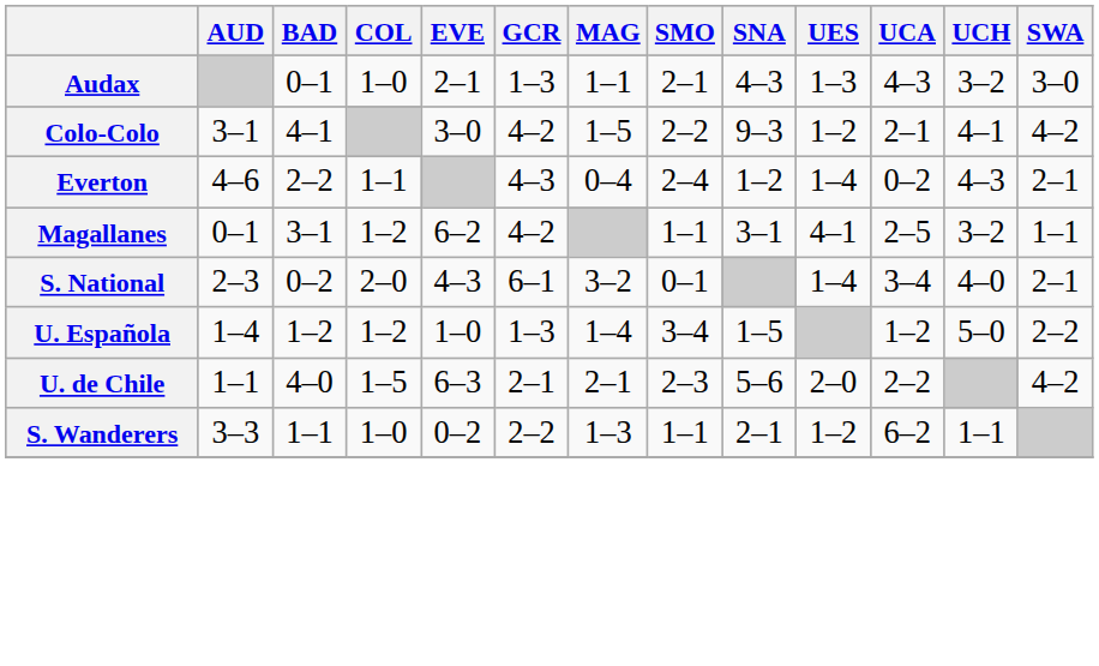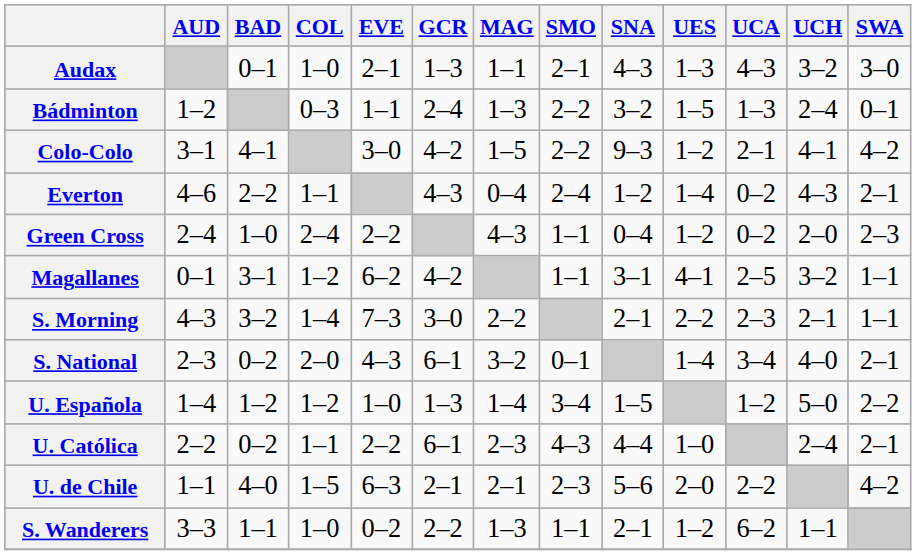 <table class="wikitable" style="text-align:center">
 <tr>
 <th width="90"> </th>
 <th width="30"><small><a href='#'>AUD</a></small></th>
 <th width="30"><small><a href='#'>BAD</a></small></th>
 <th width="30"><small><a href='#'>COL</a></small></th>
 <th width="30"><small><a href='#'>EVE</a></small></th>
 <th width="30"><small><a href='#'>GCR</a></small></th>
 <th width="30"><small><a href='#'>MAG</a></small></th>
 <th width="30"><small><a href='#'>SMO</a></small></th>
 <th width="30"><small><a href='#'>SNA</a></small></th>
 <th width="30"><small><a href='#'>UES</a></small></th>
 <th width="30"><small><a href='#'>UCA</a></small></th>
 <th width="30"><small><a href='#'>UCH</a></small></th>
 <th width="30"><small><a href='#'>SWA</a></small></th>
 </tr>
 <tr>
 <th><small><a href='#'>Audax</a></small></th>
 <td bgcolor="#CCCCCC"></td>
 <td>0–1</td>
 <td>1–0</td>
 <td>2–1</td>
 <td>1–3</td>
 <td>1–1</td>
 <td>2–1</td>
 <td>4–3</td>
 <td>1–3</td>
 <td>4–3</td>
 <td>3–2</td>
 <td>3–0</td>
 </tr>
 <tr>
+<th><small><a href='#'>Bádminton</a></small></th>
+<td>1–2</td>
+<td bgcolor="#CCCCCC"></td>
+<td>0–3</td>
+<td>1–1</td>
+<td>2–4</td>
+<td>1–3</td>
+<td>2–2</td>
+<td>3–2</td>
+<td>1–5</td>
+<td>1–3</td>
+<td>2–4</td>
+<td>0–1</td>
+</tr>
+<tr>
 <th><small><a href='#'>Colo-Colo</a></small></th>
 <td>3–1</td>
 <td>4–1</td>
 <td bgcolor="#CCCCCC"></td>
 <td>3–0</td>
 <td>4–2</td>
 <td>1–5</td>
 <td>2–2</td>
 <td>9–3</td>
 <td>1–2</td>
 <td>2–1</td>
 <td>4–1</td>
 <td>4–2</td>
 </tr>
 <tr>
 <th><small><a href='#'>Everton</a></small></th>
 <td>4–6</td>
 <td>2–2</td>
 <td>1–1</td>
 <td bgcolor="#CCCCCC"></td>
 <td>4–3</td>
 <td>0–4</td>
 <td>2–4</td>
 <td>1–2</td>
 <td>1–4</td>
 <td>0–2</td>
 <td>4–3</td>
 <td>2–1</td>
 </tr>
 <tr>
+<th><small><a href='#'>Green Cross</a></small></th>
+<td>2–4</td>
+<td>1–0</td>
+<td>2–4</td>
+<td>2–2</td>
+<td bgcolor="#CCCCCC"></td>
+<td>4–3</td>
+<td>1–1</td>
+<td>0–4</td>
+<td>1–2</td>
+<td>0–2</td>
+<td>2–0</td>
+<td>2–3</td>
+</tr>
+<tr>
 <th><small><a href='#'>Magallanes</a></small></th>
 <td>0–1</td>
 <td>3–1</td>
 <td>1–2</td>
 <td>6–2</td>
 <td>4–2</td>
 <td bgcolor="#CCCCCC"></td>
 <td>1–1</td>
 <td>3–1</td>
 <td>4–1</td>
 <td>2–5</td>
 <td>3–2</td>
+<td>1–1</td>
+</tr>
+<tr>
+<th><small><a href='#'>S. Morning</a></small></th>
+<td>4–3</td>
+<td>3–2</td>
+<td>1–4</td>
+<td>7–3</td>
+<td>3–0</td>
+<td>2–2</td>
+<td bgcolor="#CCCCCC"></td>
+<td>2–1</td>
+<td>2–2</td>
+<td>2–3</td>
+<td>2–1</td>
 <td>1–1</td>
 </tr>
 <tr>
 <th><small><a href='#'>S. National</a></small></th>
 <td>2–3</td>
 <td>0–2</td>
 <td>2–0</td>
 <td>4–3</td>
 <td>6–1</td>
 <td>3–2</td>
 <td>0–1</td>
 <td bgcolor="#CCCCCC"></td>
 <td>1–4</td>
 <td>3–4</td>
 <td>4–0</td>
 <td>2–1</td>
 </tr>
 <tr>
 <th><small><a href='#'>U. Española</a></small></th>
 <td>1–4</td>
 <td>1–2</td>
 <td>1–2</td>
 <td>1–0</td>
 <td>1–3</td>
 <td>1–4</td>
 <td>3–4</td>
 <td>1–5</td>
 <td bgcolor="#CCCCCC"></td>
 <td>1–2</td>
 <td>5–0</td>
 <td>2–2</td>
+</tr>
+<tr>
+<th><small><a href='#'>U. Católica</a></small></th>
+<td>2–2</td>
+<td>0–2</td>
+<td>1–1</td>
+<td>2–2</td>
+<td>6–1</td>
+<td>2–3</td>
+<td>4–3</td>
+<td>4–4</td>
+<td>1–0</td>
+<td bgcolor="#CCCCCC"></td>
+<td>2–4</td>
+<td>2–1</td>
 </tr>
 <tr>
 <th><small><a href='#'>U. de Chile</a></small></th>
 <td>1–1</td>
 <td>4–0</td>
 <td>1–5</td>
 <td>6–3</td>
 <td>2–1</td>
 <td>2–1</td>
 <td>2–3</td>
 <td>5–6</td>
 <td>2–0</td>
 <td>2–2</td>
 <td bgcolor="#CCCCCC"></td>
 <td>4–2</td>
 </tr>
 <tr>
 <th><small><a href='#'>S. Wanderers</a></small></th>
 <td>3–3</td>
 <td>1–1</td>
 <td>1–0</td>
 <td>0–2</td>
 <td>2–2</td>
 <td>1–3</td>
 <td>1–1</td>
 <td>2–1</td>
 <td>1–2</td>
 <td>6–2</td>
 <td>1–1</td>
 <td bgcolor="#CCCCCC"></td>
 </tr>
 <tr>
 </tr>
 </table>
